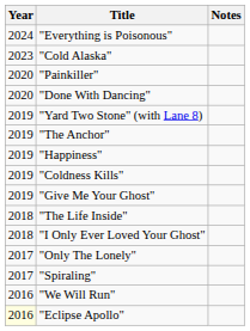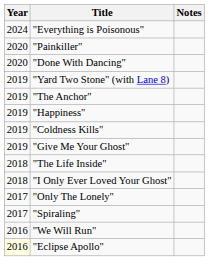 <table class="wikitable">
 <tr>
 <th>Year</th>
 <th>Title</th>
 <th>Notes</th>
 </tr>
 <tr>
 <td>2024</td>
 <td>"Everything is Poisonous"</td>
-<td></td>
-</tr>
-<tr>
-<td>2023</td>
-<td>"Cold Alaska"</td>
 <td></td>
 </tr>
 <tr>
 <td>2020</td>
 <td>"Painkiller"</td>
 <td></td>
 </tr>
 <tr>
 <td>2020</td>
 <td>"Done With Dancing"</td>
 <td></td>
 </tr>
 <tr>
 <td>2019</td>
 <td>"Yard Two Stone" (with <a href='#'>Lane 8</a>)</td>
 <td></td>
 </tr>
 <tr>
 <td>2019</td>
 <td>"The Anchor"</td>
 <td></td>
 </tr>
 <tr>
 <td>2019</td>
 <td>"Happiness"</td>
 <td></td>
 </tr>
 <tr>
 <td>2019</td>
 <td>"Coldness Kills"</td>
 <td></td>
 </tr>
 <tr>
 <td>2019</td>
 <td>"Give Me Your Ghost"</td>
 <td></td>
 </tr>
 <tr>
 <td>2018</td>
 <td>"The Life Inside"</td>
 <td></td>
 </tr>
 <tr>
 <td>2018</td>
 <td>"I Only Ever Loved Your Ghost"</td>
 <td></td>
 </tr>
 <tr>
 <td>2017</td>
 <td>"Only The Lonely"</td>
 <td></td>
 </tr>
 <tr>
 <td>2017</td>
 <td>"Spiraling"</td>
 <td></td>
 </tr>
 <tr>
 <td>2016</td>
 <td>"We Will Run"</td>
 <td></td>
 </tr>
 <tr>
 <td style="background: lightyellow;">2016</td>
 <td>"Eclipse Apollo"</td>
 </tr>
 </table>
